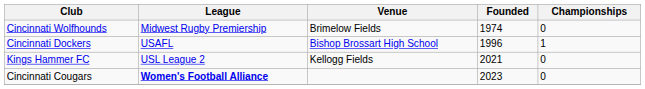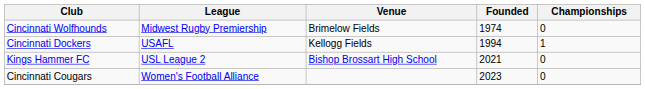 <table class="wikitable sortable" width="80%">
 <tr>
 <th>Club</th>
 <th>League</th>
 <th>Venue</th>
 <th>Founded</th>
 <th>Championships</th>
 </tr>
 <tr>
 <td><a href='#'>Cincinnati Wolfhounds</a></td>
 <td><a href='#'>Midwest Rugby Premiership</a></td>
 <td>Brimelow Fields</td>
 <td>1974</td>
 <td>0</td>
 </tr>
 <tr>
 <td><a href='#'>Cincinnati Dockers</a></td>
 <td><a href='#'>USAFL</a></td>
-<td><a href='#'>Bishop Brossart High School</a></td>
-<td>1996</td>
+<td>Kellogg Fields</td>
+<td>1994</td>
 <td>1</td>
 </tr>
 <tr>
 <td><a href='#'>Kings Hammer FC</a></td>
 <td><a href='#'>USL League 2</a></td>
-<td>Kellogg Fields</td>
+<td><a href='#'>Bishop Brossart High School</a></td>
 <td>2021</td>
 <td>0</td>
 </tr>
 <tr>
 <td>Cincinnati Cougars</td>
-<td><strong><a href='#'>Women's Football Alliance</a></strong></td>
+<td><a href='#'>Women's Football Alliance</a></td>
 <td></td>
 <td>2023</td>
 <td>0</td>
 </tr>
 <tr>
 </tr>
 </table>
